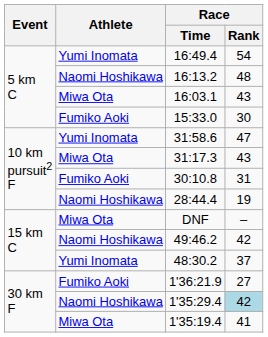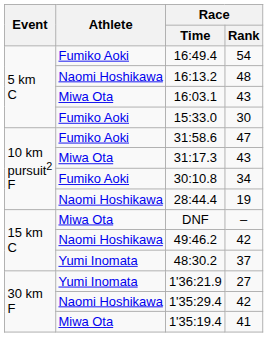 <table class="wikitable" border="1" style="font-size:90%">
 <tr>
 <th rowspan=2>Event</th>
 <th rowspan=2>Athlete</th>
 <th colspan=2>Race</th>
 </tr>
 <tr>
 <th>Time</th>
 <th>Rank</th>
 </tr>
 <tr>
 <td rowspan=4>5 km <br> C</td>
-<td><a href='#'>Yumi Inomata</a></td>
+<td><a href='#'>Fumiko Aoki</a></td>
 <td align=center>16:49.4</td>
 <td align=center>54</td>
 </tr>
 <tr>
 <td><a href='#'>Naomi Hoshikawa</a></td>
 <td align=center>16:13.2</td>
 <td align=center>48</td>
 </tr>
 <tr>
 <td><a href='#'>Miwa Ota</a></td>
 <td align=center>16:03.1</td>
 <td align=center>43</td>
 </tr>
 <tr>
 <td><a href='#'>Fumiko Aoki</a></td>
 <td align=center>15:33.0</td>
 <td align=center>30</td>
 </tr>
 <tr>
 <td rowspan=4>10 km <br> pursuit<sup>2</sup> <br> F</td>
-<td><a href='#'>Yumi Inomata</a></td>
+<td><a href='#'>Fumiko Aoki</a></td>
 <td align=center>31:58.6</td>
 <td align=center>47</td>
 </tr>
 <tr>
 <td><a href='#'>Miwa Ota</a></td>
 <td align=center>31:17.3</td>
 <td align=center>43</td>
 </tr>
 <tr>
 <td><a href='#'>Fumiko Aoki</a></td>
 <td align=center>30:10.8</td>
-<td align=center>31</td>
+<td align=center>34</td>
 </tr>
 <tr>
 <td><a href='#'>Naomi Hoshikawa</a></td>
 <td align=center>28:44.4</td>
 <td align=center>19</td>
 </tr>
 <tr>
 <td rowspan=3>15 km <br> C</td>
 <td><a href='#'>Miwa Ota</a></td>
 <td align=center>DNF</td>
 <td align=center>–</td>
 </tr>
 <tr>
 <td><a href='#'>Naomi Hoshikawa</a></td>
 <td align=center>49:46.2</td>
 <td align=center>42</td>
 </tr>
 <tr>
 <td><a href='#'>Yumi Inomata</a></td>
 <td align=center>48:30.2</td>
 <td align=center>37</td>
 </tr>
 <tr>
 <td rowspan=3>30 km <br> F</td>
-<td><a href='#'>Fumiko Aoki</a></td>
+<td><a href='#'>Yumi Inomata</a></td>
 <td align=center>1'36:21.9</td>
 <td align=center>27</td>
 </tr>
 <tr>
 <td><a href='#'>Naomi Hoshikawa</a></td>
 <td align=center>1'35:29.4</td>
-<td align=center style="background: lightblue;">42</td>
+<td align=center>42</td>
 </tr>
 <tr>
 <td><a href='#'>Miwa Ota</a></td>
 <td align=center>1'35:19.4</td>
 <td align=center>41</td>
 </tr>
 </table>
